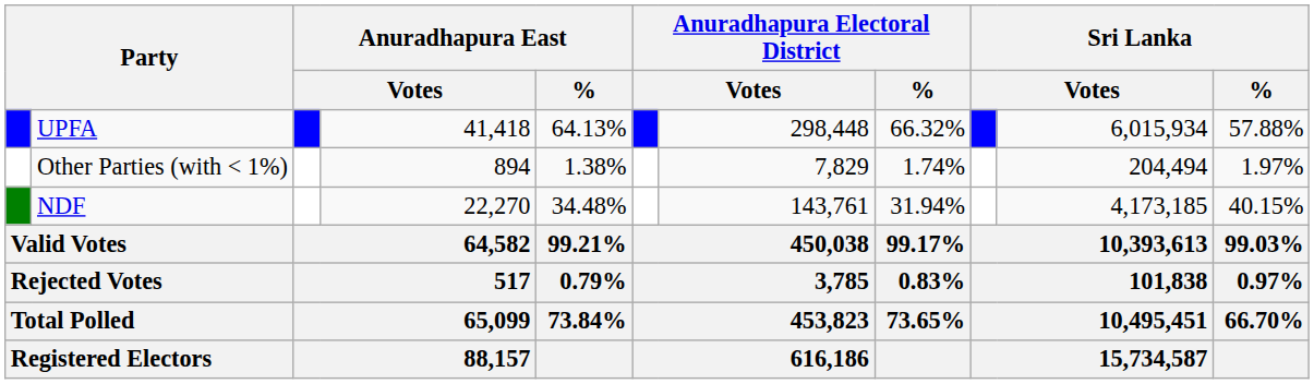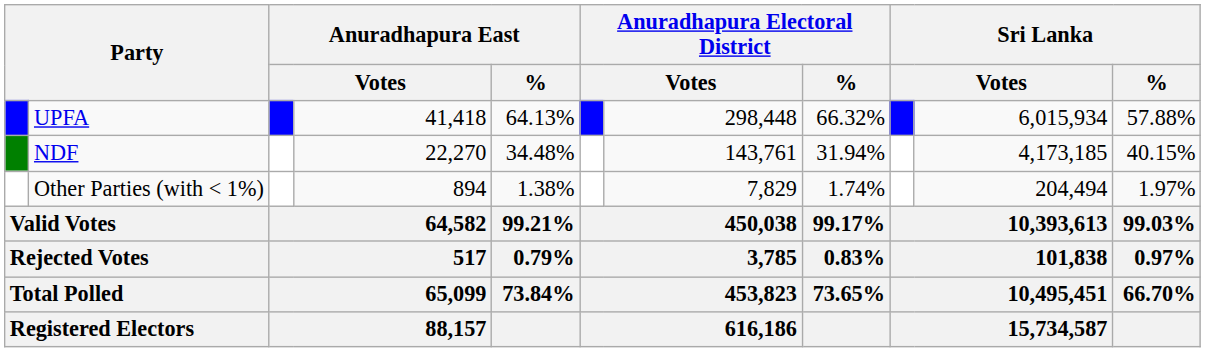 <table class="wikitable">
 <tr>
 <th colspan="2" width="144px"rowspan="2">Party</th>
 <th colspan="3" width="216px">Anuradhapura East</th>
 <th colspan="3" width="216px"><a href='#'>Anuradhapura Electoral District</a></th>
 <th colspan="3" width="216px">Sri Lanka</th>
 </tr>
 <tr>
 <th colspan="2" width="144px">Votes</th>
 <th>%</th>
 <th colspan="2" width="144px">Votes</th>
 <th>%</th>
 <th colspan="2" width="144px">Votes</th>
 <th>%</th>
 </tr>
 <tr>
 <td style="background-color:blue;" width="10px"></td>
 <td style="text-align:left;"><a href='#'>UPFA</a></td>
 <td style="background-color:blue;" width="10px"></td>
 <td style="text-align:right;">41,418</td>
 <td style="text-align:right;">64.13%</td>
 <td style="background-color:blue;" width="10px"></td>
 <td style="text-align:right;">298,448</td>
 <td style="text-align:right;">66.32%</td>
 <td style="background-color:blue;" width="10px"></td>
 <td style="text-align:right;">6,015,934</td>
 <td style="text-align:right;">57.88%</td>
 </tr>
 <tr>
+<td style="background-color:green;" width="10px"></td>
+<td style="text-align:left;"><a href='#'>NDF</a></td>
+<td style="background-color:white;" width="10px"></td>
+<td style="text-align:right;">22,270</td>
+<td style="text-align:right;">34.48%</td>
+<td style="background-color:white;" width="10px"></td>
+<td style="text-align:right;">143,761</td>
+<td style="text-align:right;">31.94%</td>
+<td style="background-color:white;" width="10px"></td>
+<td style="text-align:right;">4,173,185</td>
+<td style="text-align:right;">40.15%</td>
+</tr>
+<tr>
 <td style="background-color:white;" width="10px"></td>
 <td style="text-align:left;">Other Parties (with < 1%)</td>
 <td style="background-color:white;" width="10px"></td>
 <td style="text-align:right;">894</td>
 <td style="text-align:right;">1.38%</td>
 <td style="background-color:white;" width="10px"></td>
 <td style="text-align:right;">7,829</td>
 <td style="text-align:right;">1.74%</td>
 <td style="background-color:white;" width="10px"></td>
 <td style="text-align:right;">204,494</td>
 <td style="text-align:right;">1.97%</td>
-</tr>
-<tr>
-<td style="background-color:green;" width="10px"></td>
-<td style="text-align:left;"><a href='#'>NDF</a></td>
-<td style="background-color:white;" width="10px"></td>
-<td style="text-align:right;">22,270</td>
-<td style="text-align:right;">34.48%</td>
-<td style="background-color:white;" width="10px"></td>
-<td style="text-align:right;">143,761</td>
-<td style="text-align:right;">31.94%</td>
-<td style="background-color:white;" width="10px"></td>
-<td style="text-align:right;">4,173,185</td>
-<td style="text-align:right;">40.15%</td>
 </tr>
 <tr>
 <th colspan="2" width="144px"style="text-align:left;">Valid Votes</th>
 <th style="text-align:right;"colspan="2" width="144px">64,582</th>
 <th style="text-align:right;">99.21%</th>
 <th style="text-align:right;"colspan="2" width="144px">450,038</th>
 <th style="text-align:right;">99.17%</th>
 <th style="text-align:right;"colspan="2" width="144px">10,393,613</th>
 <th style="text-align:right;">99.03%</th>
 </tr>
 <tr>
 <th colspan="2" width="144px"style="text-align:left;">Rejected Votes</th>
 <th style="text-align:right;"colspan="2" width="144px">517</th>
 <th style="text-align:right;">0.79%</th>
 <th style="text-align:right;"colspan="2" width="144px">3,785</th>
 <th style="text-align:right;">0.83%</th>
 <th style="text-align:right;"colspan="2" width="144px">101,838</th>
 <th style="text-align:right;">0.97%</th>
 </tr>
 <tr>
 <th colspan="2" width="144px"style="text-align:left;">Total Polled</th>
 <th style="text-align:right;"colspan="2" width="144px">65,099</th>
 <th style="text-align:right;">73.84%</th>
 <th style="text-align:right;"colspan="2" width="144px">453,823</th>
 <th style="text-align:right;">73.65%</th>
 <th style="text-align:right;"colspan="2" width="144px">10,495,451</th>
 <th style="text-align:right;">66.70%</th>
 </tr>
 <tr>
 <th colspan="2" width="144px"style="text-align:left;">Registered Electors</th>
 <th style="text-align:right;"colspan="2" width="144px">88,157</th>
 <th></th>
 <th style="text-align:right;"colspan="2" width="144px">616,186</th>
 <th></th>
 <th style="text-align:right;"colspan="2" width="144px">15,734,587</th>
 <th></th>
 </tr>
 </table>
